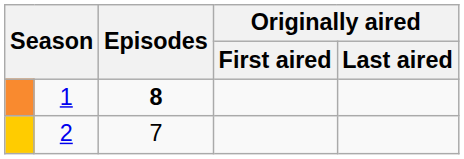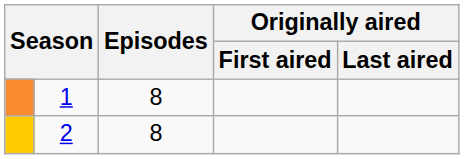 <table class="wikitable plainrowheaders" style="text-align:center;">
 <tr>
 <th colspan="2" rowspan="2">Season</th>
 <th rowspan="2">Episodes</th>
 <th colspan="2">Originally aired</th>
 </tr>
 <tr>
 <th>First aired</th>
 <th>Last aired</th>
 </tr>
 <tr>
 <td style="background: #F98A2F;"></td>
 <td><a href='#'>1</a></td>
-<td><strong>8</strong></td>
+<td>8</td>
 <td></td>
 <td></td>
 </tr>
 <tr>
 <td style="background: #FFCC00;"></td>
 <td><a href='#'>2</a></td>
-<td>7</td>
+<td>8</td>
 <td></td>
 <td></td>
 </tr>
 </table>
